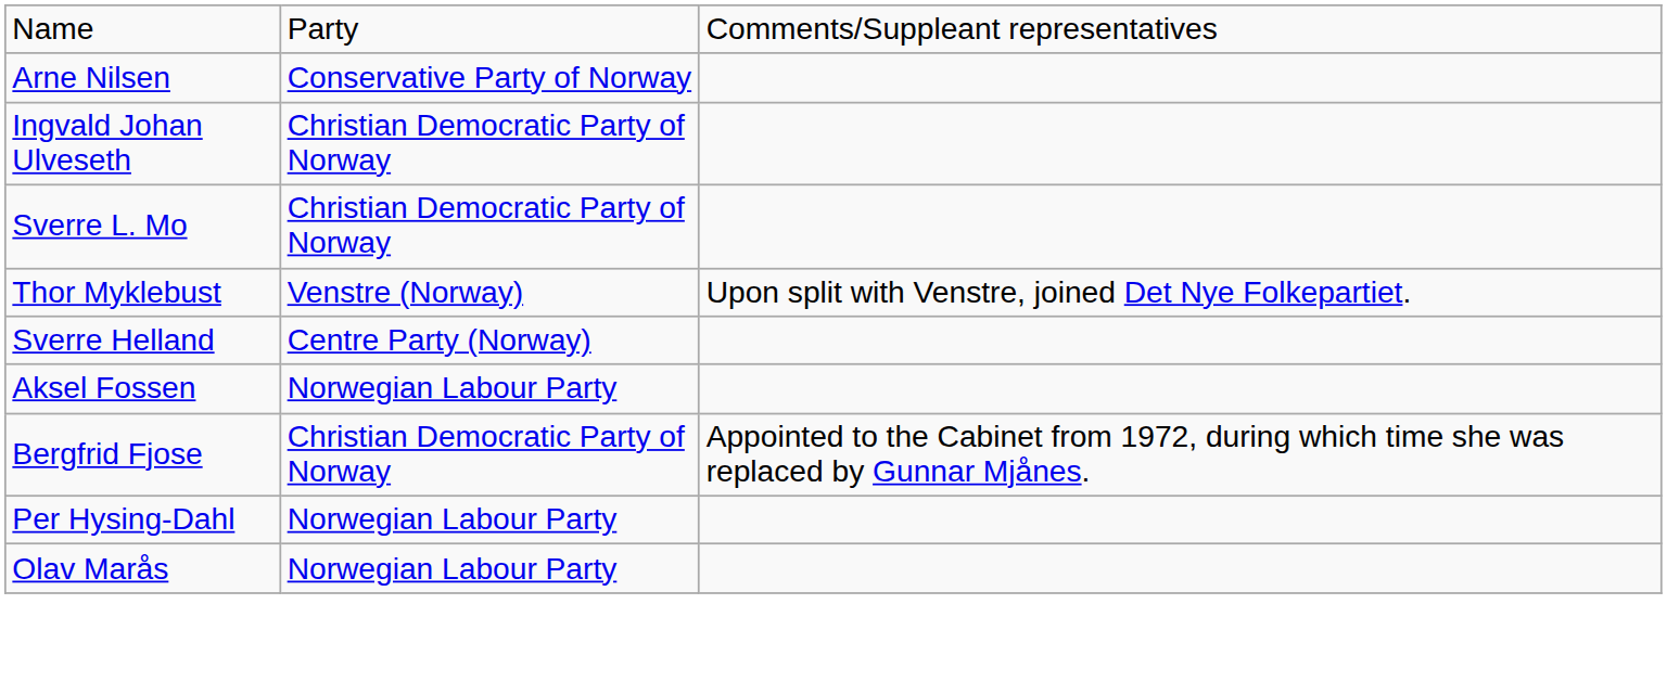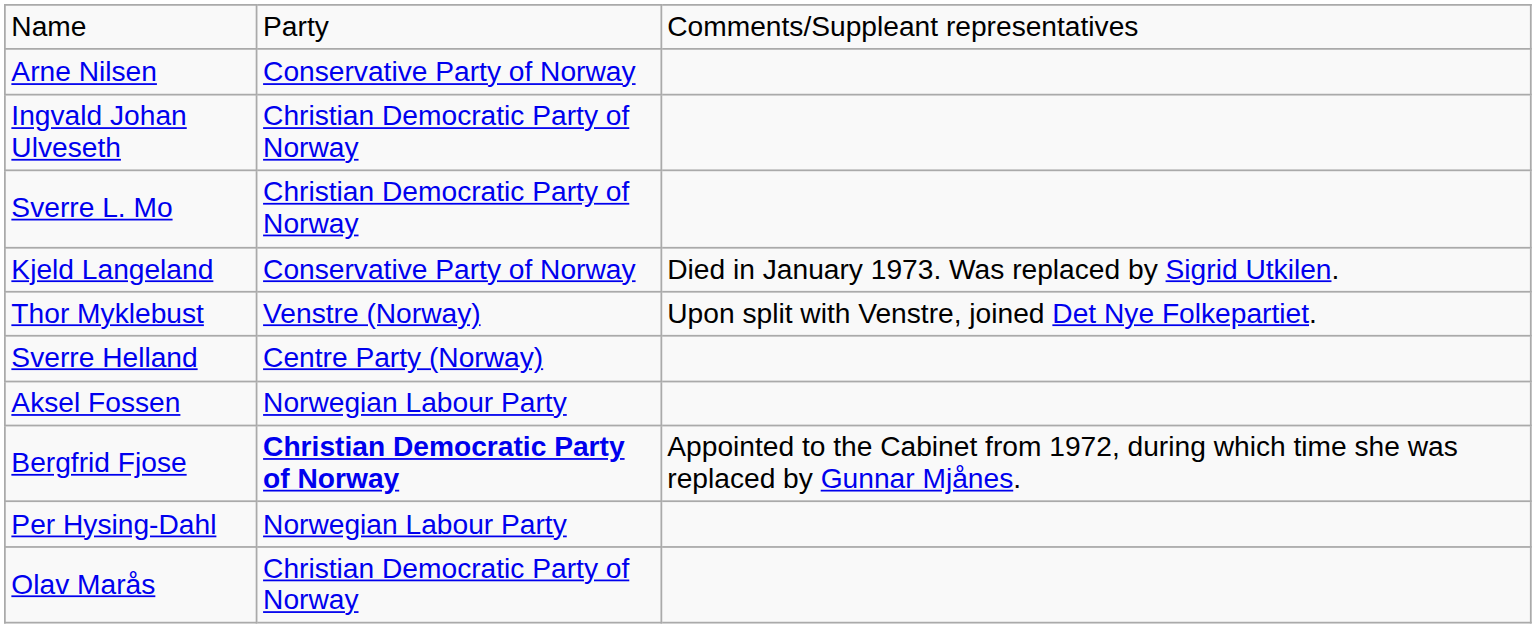 <table class="wikitable">
 <tr>
 <td>Name</td>
 <td>Party</td>
 <td>Comments/Suppleant representatives</td>
 </tr>
 <tr>
 <td><a href='#'>Arne Nilsen</a></td>
 <td><a href='#'>Conservative Party of Norway</a></td>
 <td></td>
 </tr>
 <tr>
 <td><a href='#'>Ingvald Johan Ulveseth</a></td>
 <td><a href='#'>Christian Democratic Party of Norway</a></td>
 <td></td>
 </tr>
 <tr>
 <td><a href='#'>Sverre L. Mo</a></td>
 <td><a href='#'>Christian Democratic Party of Norway</a></td>
 <td></td>
 </tr>
 <tr>
+<td><a href='#'>Kjeld Langeland</a></td>
+<td><a href='#'>Conservative Party of Norway</a></td>
+<td>Died in January 1973. Was replaced by <a href='#'>Sigrid Utkilen</a>.</td>
+</tr>
+<tr>
 <td><a href='#'>Thor Myklebust</a></td>
 <td><a href='#'>Venstre (Norway)</a></td>
 <td>Upon split with Venstre, joined <a href='#'>Det Nye Folkepartiet</a>.</td>
 </tr>
 <tr>
 <td><a href='#'>Sverre Helland</a></td>
 <td><a href='#'>Centre Party (Norway)</a></td>
 <td></td>
 </tr>
 <tr>
 <td><a href='#'>Aksel Fossen</a></td>
 <td><a href='#'>Norwegian Labour Party</a></td>
 <td></td>
 </tr>
 <tr>
 <td><a href='#'>Bergfrid Fjose</a></td>
-<td><a href='#'>Christian Democratic Party of Norway</a></td>
+<td><strong><a href='#'>Christian Democratic Party of Norway</a></strong></td>
 <td>Appointed to the Cabinet from 1972, during which time she was replaced by <a href='#'>Gunnar Mjånes</a>.</td>
 </tr>
 <tr>
 <td><a href='#'>Per Hysing-Dahl</a></td>
 <td><a href='#'>Norwegian Labour Party</a></td>
 <td></td>
 </tr>
 <tr>
 <td><a href='#'>Olav Marås</a></td>
-<td><a href='#'>Norwegian Labour Party</a></td>
+<td><a href='#'>Christian Democratic Party of Norway</a></td>
 <td></td>
 </tr>
 </table>
